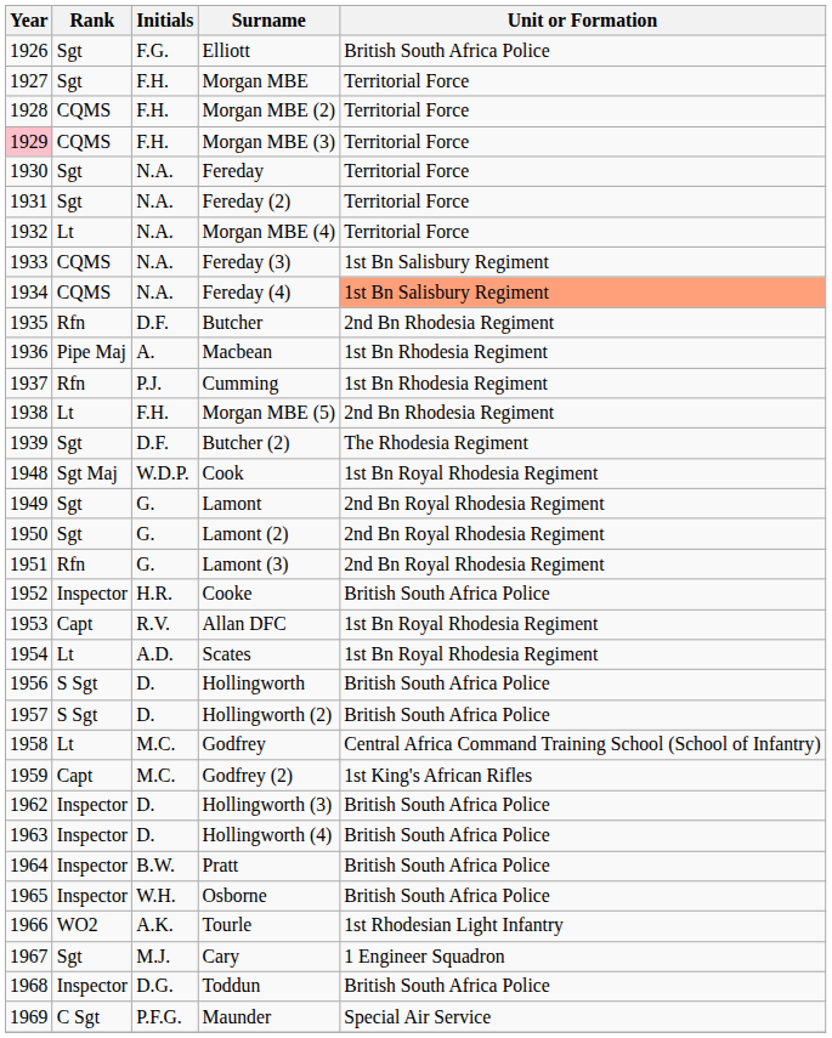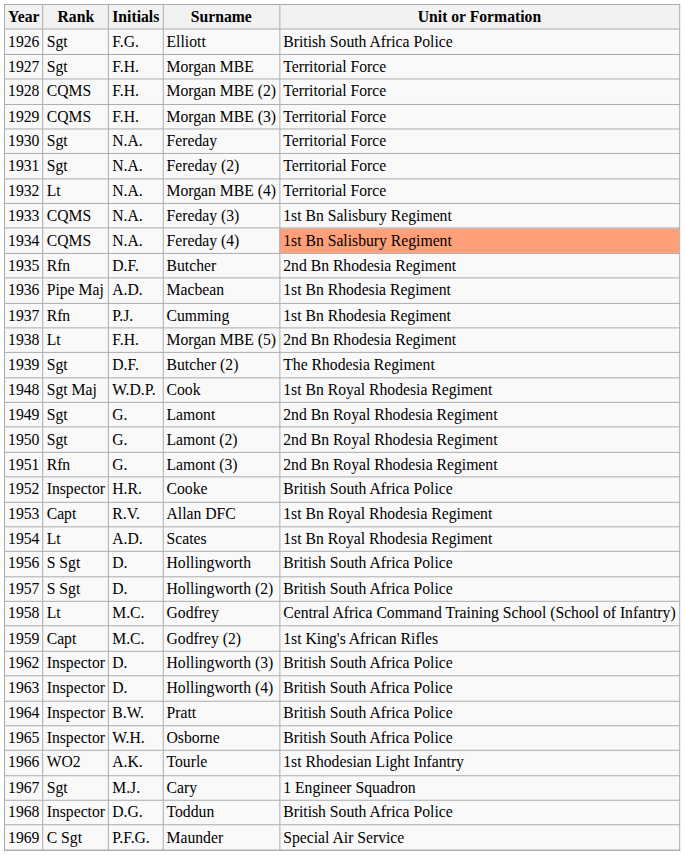 <table class="wikitable sortable collapsible"">
 <tr>
 <th scope="row">Year</th>
 <th scope="row">Rank</th>
 <th scope="row">Initials</th>
 <th scope="row">Surname</th>
 <th scope="row">Unit or Formation</th>
 </tr>
 <tr>
 <td>1926</td>
 <td>Sgt</td>
 <td>F.G.</td>
 <td>Elliott</td>
 <td>British South Africa Police</td>
 </tr>
 <tr>
 <td>1927</td>
 <td>Sgt</td>
 <td>F.H.</td>
 <td>Morgan MBE</td>
 <td>Territorial Force</td>
 </tr>
 <tr>
 <td>1928</td>
 <td>CQMS</td>
 <td>F.H.</td>
 <td>Morgan MBE (2)</td>
 <td>Territorial Force</td>
 </tr>
 <tr>
-<td style="background: pink;">1929</td>
+<td>1929</td>
 <td>CQMS</td>
 <td>F.H.</td>
 <td>Morgan MBE (3)</td>
 <td>Territorial Force</td>
 </tr>
 <tr>
 <td>1930</td>
 <td>Sgt</td>
 <td>N.A.</td>
 <td>Fereday</td>
 <td>Territorial Force</td>
 </tr>
 <tr>
 <td>1931</td>
 <td>Sgt</td>
 <td>N.A.</td>
 <td>Fereday (2)</td>
 <td>Territorial Force</td>
 </tr>
 <tr>
 <td>1932</td>
 <td>Lt</td>
 <td>N.A.</td>
 <td>Morgan MBE (4)</td>
 <td>Territorial Force</td>
 </tr>
 <tr>
 <td>1933</td>
 <td>CQMS</td>
 <td>N.A.</td>
 <td>Fereday (3)</td>
 <td>1st Bn Salisbury Regiment</td>
 </tr>
 <tr>
 <td>1934</td>
 <td>CQMS</td>
 <td>N.A.</td>
 <td>Fereday (4)</td>
 <td style="background: lightsalmon;">1st Bn Salisbury Regiment</td>
 </tr>
 <tr>
 <td>1935</td>
 <td>Rfn</td>
 <td>D.F.</td>
 <td>Butcher</td>
 <td>2nd Bn Rhodesia Regiment</td>
 </tr>
 <tr>
 <td>1936</td>
 <td>Pipe Maj</td>
-<td>A.</td>
+<td>A.D.</td>
 <td>Macbean</td>
 <td>1st Bn Rhodesia Regiment</td>
 </tr>
 <tr>
 <td>1937</td>
 <td>Rfn</td>
 <td>P.J.</td>
 <td>Cumming</td>
 <td>1st Bn Rhodesia Regiment</td>
 </tr>
 <tr>
 <td>1938</td>
 <td>Lt</td>
 <td>F.H.</td>
 <td>Morgan MBE (5)</td>
 <td>2nd Bn Rhodesia Regiment</td>
 </tr>
 <tr>
 <td>1939</td>
 <td>Sgt</td>
 <td>D.F.</td>
 <td>Butcher (2)</td>
 <td>The Rhodesia Regiment</td>
 </tr>
 <tr>
 <td>1948</td>
 <td>Sgt Maj</td>
 <td>W.D.P.</td>
 <td>Cook</td>
 <td>1st Bn Royal Rhodesia Regiment</td>
 </tr>
 <tr>
 <td>1949</td>
 <td>Sgt</td>
 <td>G.</td>
 <td>Lamont</td>
 <td>2nd Bn Royal Rhodesia Regiment</td>
 </tr>
 <tr>
 <td>1950</td>
 <td>Sgt</td>
 <td>G.</td>
 <td>Lamont (2)</td>
 <td>2nd Bn Royal Rhodesia Regiment</td>
 </tr>
 <tr>
 <td>1951</td>
 <td>Rfn</td>
 <td>G.</td>
 <td>Lamont (3)</td>
 <td>2nd Bn Royal Rhodesia Regiment</td>
 </tr>
 <tr>
 <td>1952</td>
 <td>Inspector</td>
 <td>H.R.</td>
 <td>Cooke</td>
 <td>British South Africa Police</td>
 </tr>
 <tr>
 <td>1953</td>
 <td>Capt</td>
 <td>R.V.</td>
 <td>Allan DFC</td>
 <td>1st Bn Royal Rhodesia Regiment</td>
 </tr>
 <tr>
 <td>1954</td>
 <td>Lt</td>
 <td>A.D.</td>
 <td>Scates</td>
 <td>1st Bn Royal Rhodesia Regiment</td>
 </tr>
 <tr>
 <td>1956</td>
 <td>S Sgt</td>
 <td>D.</td>
 <td>Hollingworth</td>
 <td>British South Africa Police</td>
 </tr>
 <tr>
 <td>1957</td>
 <td>S Sgt</td>
 <td>D.</td>
 <td>Hollingworth (2)</td>
 <td>British South Africa Police</td>
 </tr>
 <tr>
 <td>1958</td>
 <td>Lt</td>
 <td>M.C.</td>
 <td>Godfrey</td>
 <td>Central Africa Command Training School (School of Infantry)</td>
 </tr>
 <tr>
 <td>1959</td>
 <td>Capt</td>
 <td>M.C.</td>
 <td>Godfrey (2)</td>
 <td>1st King's African Rifles</td>
 </tr>
 <tr>
 <td>1962</td>
 <td>Inspector</td>
 <td>D.</td>
 <td>Hollingworth (3)</td>
 <td>British South Africa Police</td>
 </tr>
 <tr>
 <td>1963</td>
 <td>Inspector</td>
 <td>D.</td>
 <td>Hollingworth (4)</td>
 <td>British South Africa Police</td>
 </tr>
 <tr>
 <td>1964</td>
 <td>Inspector</td>
 <td>B.W.</td>
 <td>Pratt</td>
 <td>British South Africa Police</td>
 </tr>
 <tr>
 <td>1965</td>
 <td>Inspector</td>
 <td>W.H.</td>
 <td>Osborne</td>
 <td>British South Africa Police</td>
 </tr>
 <tr>
 <td>1966</td>
 <td>WO2</td>
 <td>A.K.</td>
 <td>Tourle</td>
 <td>1st Rhodesian Light Infantry</td>
 </tr>
 <tr>
 <td>1967</td>
 <td>Sgt</td>
 <td>M.J.</td>
 <td>Cary</td>
 <td>1 Engineer Squadron</td>
 </tr>
 <tr>
 <td>1968</td>
 <td>Inspector</td>
 <td>D.G.</td>
 <td>Toddun</td>
 <td>British South Africa Police</td>
 </tr>
 <tr>
 <td>1969</td>
 <td>C Sgt</td>
 <td>P.F.G.</td>
 <td>Maunder</td>
 <td>Special Air Service</td>
 </tr>
 <tr>
 </tr>
 </table>
